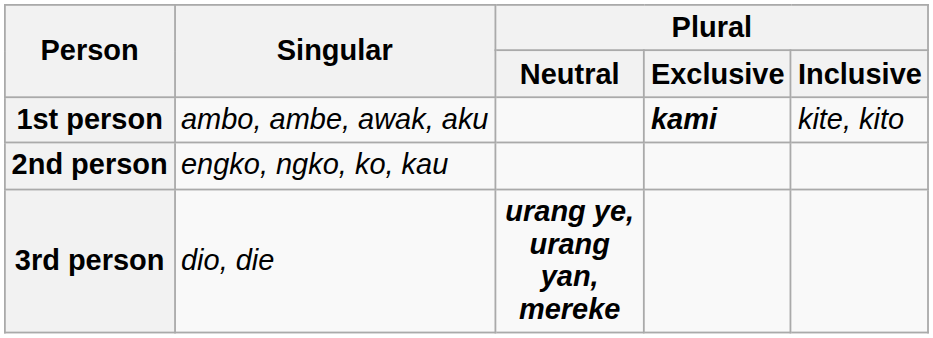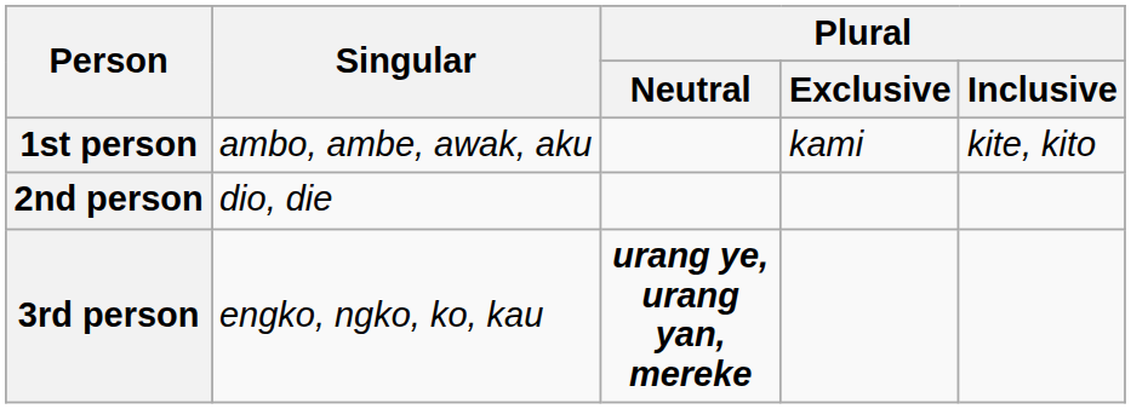 <table class="wikitable">
 <tr>
 <th rowspan="2">Person</th>
 <th rowspan="2">Singular</th>
 <th colspan="3">Plural</th>
 </tr>
 <tr>
 <th width="75">Neutral</th>
 <th>Exclusive</th>
 <th>Inclusive</th>
 </tr>
 <tr>
 <th>1st person</th>
 <td><em>ambo, ambe, awak, aku</em></td>
 <td align="center"></td>
-<td><strong><em>kami</em></strong></td>
+<td><em>kami</em></td>
 <td><em>kite, kito</em></td>
 </tr>
 <tr>
 <th>2nd person</th>
-<td><em>engko, ngko, ko, kau</em></td>
+<td><em>dio, die</em></td>
 <td align="center"></td>
 <td></td>
 <td></td>
 </tr>
 <tr>
 <th>3rd person</th>
-<td><em>dio, die</em></td>
+<td><em>engko, ngko, ko, kau</em></td>
 <td align="center"><strong><em>urang ye, urang yan, mereke</em></strong></td>
 <td></td>
 <td></td>
 </tr>
 </table>
